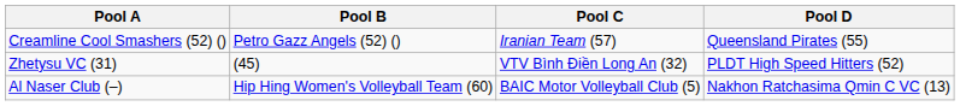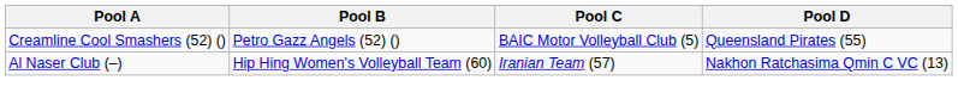 <table class="wikitable" width=800 style="white-space:nowrap">
 <tr>
 <th width=20%>Pool A</th>
 <th width=20%>Pool B</th>
 <th width=20%>Pool C</th>
 <th width=20%>Pool D</th>
 </tr>
 <tr>
 <td> <a href='#'>Creamline Cool Smashers</a> (52) ()</td>
 <td> <a href='#'>Petro Gazz Angels</a> (52) ()</td>
-<td> <em><a href='#'>Iranian Team</a></em> (57)</td>
+<td> <a href='#'>BAIC Motor Volleyball Club</a> (5)</td>
 <td> <a href='#'>Queensland Pirates</a> (55)</td>
-</tr>
-<tr>
-<td> <a href='#'>Zhetysu VC</a> (31)</td>
-<td>  (45)</td>
-<td> <a href='#'>VTV Bình Điền Long An</a> (32)</td>
-<td> <a href='#'>PLDT High Speed Hitters</a> (52)</td>
 </tr>
 <tr>
 <td> <a href='#'>Al Naser Club</a> (–)</td>
 <td> <a href='#'>Hip Hing Women's Volleyball Team</a> (60)</td>
-<td> <a href='#'>BAIC Motor Volleyball Club</a> (5)</td>
+<td> <em><a href='#'>Iranian Team</a></em> (57)</td>
 <td> <a href='#'>Nakhon Ratchasima Qmin C VC</a> (13)</td>
 </tr>
 </table>
